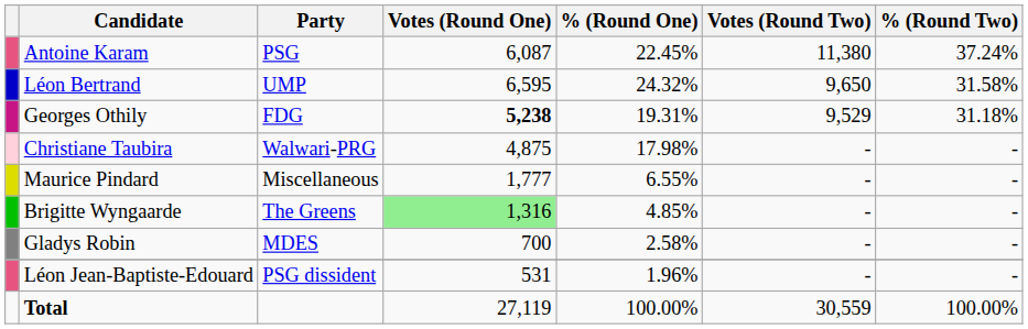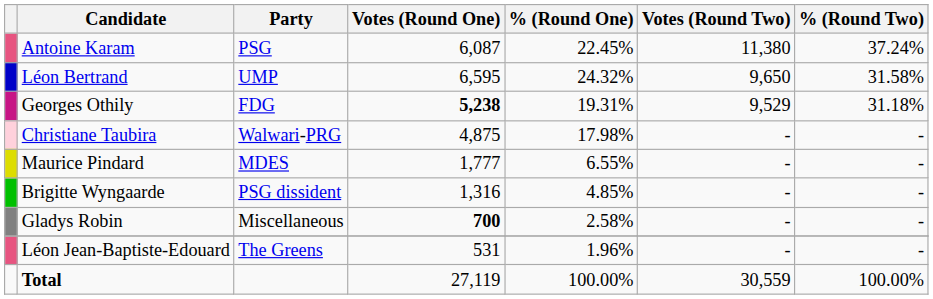 <table class="wikitable" style="text-align:right">
 <tr>
 <th></th>
 <th>Candidate</th>
 <th>Party</th>
 <th>Votes (Round One)</th>
 <th>% (Round One)</th>
 <th>Votes (Round Two)</th>
 <th>% (Round Two)</th>
 </tr>
 <tr>
 <td bgcolor="#E75480"> </td>
 <td align=left><a href='#'>Antoine Karam</a></td>
 <td align=left><a href='#'>PSG</a></td>
 <td>6,087</td>
 <td>22.45%</td>
 <td>11,380</td>
 <td>37.24%</td>
 </tr>
 <tr>
 <td bgcolor="#0000C8"> </td>
 <td align=left><a href='#'>Léon Bertrand</a></td>
 <td align=left><a href='#'>UMP</a></td>
 <td>6,595</td>
 <td>24.32%</td>
 <td>9,650</td>
 <td>31.58%</td>
 </tr>
 <tr>
 <td bgcolor="#C71585"> </td>
 <td align=left>Georges Othily</td>
 <td align=left><a href='#'>FDG</a></td>
 <td><strong>5,238</strong></td>
 <td>19.31%</td>
 <td>9,529</td>
 <td>31.18%</td>
 </tr>
 <tr>
 <td bgcolor="#FFD1DC"> </td>
 <td align=left><a href='#'>Christiane Taubira</a></td>
 <td align=left><a href='#'>Walwari</a>-<a href='#'>PRG</a></td>
 <td>4,875</td>
 <td>17.98%</td>
 <td>-</td>
 <td>-</td>
 </tr>
 <tr>
 <td bgcolor="#dddd00"> </td>
 <td align=left>Maurice Pindard</td>
-<td align=left>Miscellaneous</td>
+<td align=left><a href='#'>MDES</a></td>
 <td>1,777</td>
 <td>6.55%</td>
 <td>-</td>
 <td>-</td>
 </tr>
 <tr>
 <td bgcolor="#00c000"> </td>
 <td align=left>Brigitte Wyngaarde</td>
-<td align=left><a href='#'>The Greens</a></td>
-<td style="background: lightgreen;">1,316</td>
+<td align=left><a href='#'>PSG dissident</a></td>
+<td>1,316</td>
 <td>4.85%</td>
 <td>-</td>
 <td>-</td>
 </tr>
 <tr>
 <td bgcolor="GRAY"> </td>
 <td align=left>Gladys Robin</td>
-<td align=left><a href='#'>MDES</a></td>
-<td>700</td>
+<td align=left>Miscellaneous</td>
+<td><strong>700</strong></td>
 <td>2.58%</td>
 <td>-</td>
 <td>-</td>
 </tr>
 <tr>
 </tr>
 <tr>
 <td bgcolor="#E75480"> </td>
 <td align=left>Léon Jean-Baptiste-Edouard</td>
-<td align=left><a href='#'>PSG dissident</a></td>
+<td align=left><a href='#'>The Greens</a></td>
 <td>531</td>
 <td>1.96%</td>
 <td>-</td>
 <td>-</td>
 </tr>
 <tr>
 <td></td>
 <td align=left><strong>Total</strong></td>
 <td align=left></td>
 <td>27,119</td>
 <td>100.00%</td>
 <td>30,559</td>
 <td>100.00%</td>
 </tr>
 </table>
